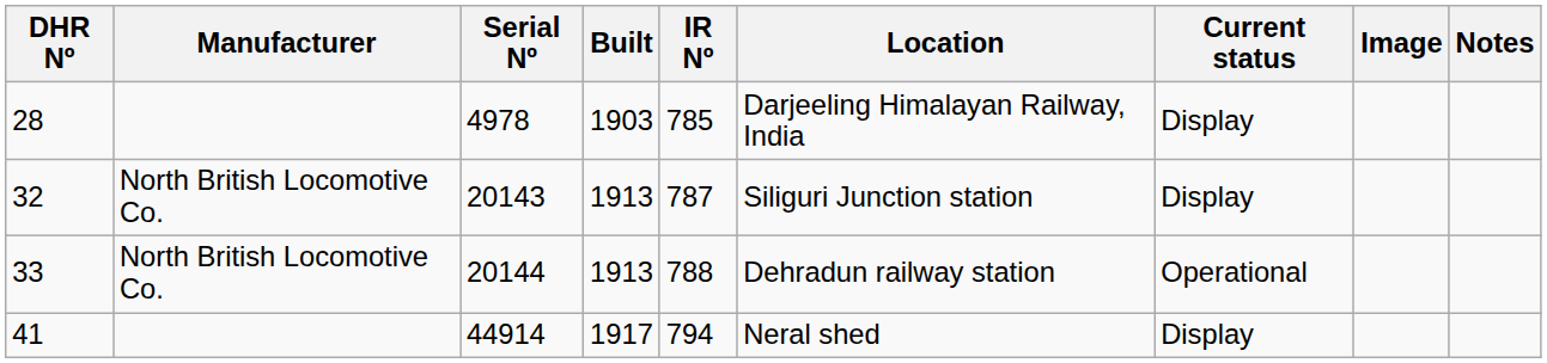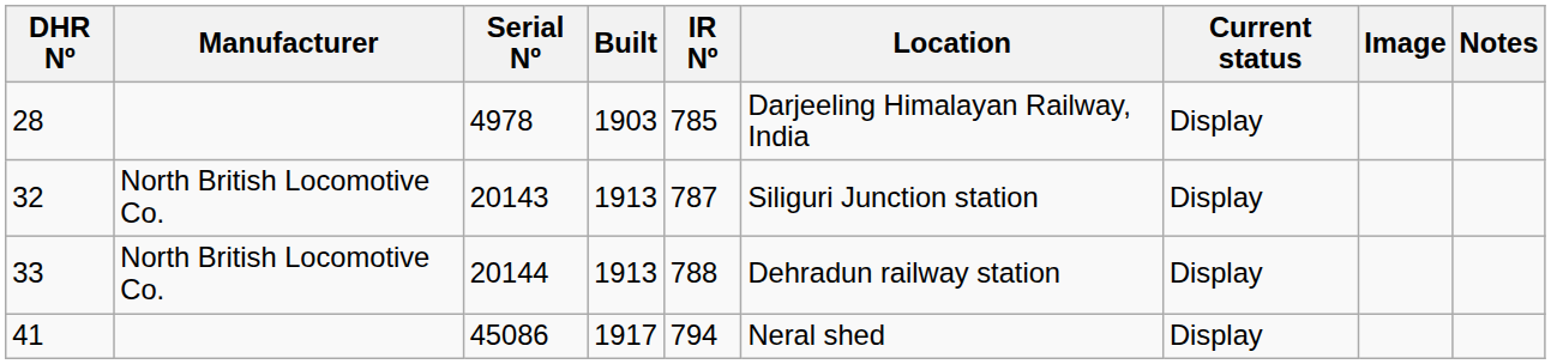 <table class="wikitable sortable mw-collapsible">
 <tr>
 <th>DHR Nº</th>
 <th>Manufacturer</th>
 <th>Serial Nº</th>
 <th>Built</th>
 <th>IR Nº</th>
 <th>Location</th>
 <th>Current status</th>
 <th>Image</th>
 <th>Notes</th>
 </tr>
 <tr>
 <td>28</td>
 <td></td>
 <td>4978</td>
 <td>1903</td>
 <td>785</td>
 <td>Darjeeling Himalayan Railway, India</td>
 <td>Display</td>
 <td></td>
 <td></td>
 </tr>
 <tr>
 <td>32</td>
 <td>North British Locomotive Co.</td>
 <td>20143</td>
 <td>1913</td>
 <td>787</td>
 <td>Siliguri Junction station</td>
 <td>Display</td>
 <td></td>
 <td></td>
 </tr>
 <tr>
 <td>33</td>
 <td>North British Locomotive Co.</td>
 <td>20144</td>
 <td>1913</td>
 <td>788</td>
 <td>Dehradun railway station</td>
-<td>Operational</td>
+<td>Display</td>
 <td></td>
 <td></td>
 </tr>
 <tr>
 <td>41</td>
 <td></td>
-<td>44914</td>
+<td>45086</td>
 <td>1917</td>
 <td>794</td>
 <td>Neral shed</td>
 <td>Display</td>
 <td></td>
 <td></td>
 </tr>
 </table>
